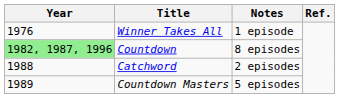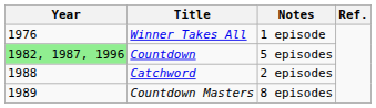 <table class="wikitable sortable">
 <tr>
 <th>Year</th>
 <th>Title</th>
 <th>Notes</th>
 <th>Ref.</th>
 </tr>
 <tr>
 <td>1976</td>
 <td><em><a href='#'>Winner Takes All</a></em></td>
 <td>1 episode</td>
 <td rowspan="4"></td>
 </tr>
 <tr>
 <td style="background: lightgreen;">1982, 1987, 1996</td>
 <td><em><a href='#'>Countdown</a></em></td>
-<td>8 episodes</td>
+<td>5 episodes</td>
 </tr>
 <tr>
 <td>1988</td>
 <td><em><a href='#'>Catchword</a></em></td>
 <td>2 episodes</td>
 </tr>
 <tr>
 <td>1989</td>
 <td><em>Countdown Masters</em></td>
-<td>5 episodes</td>
+<td>8 episodes</td>
 </tr>
 </table>
